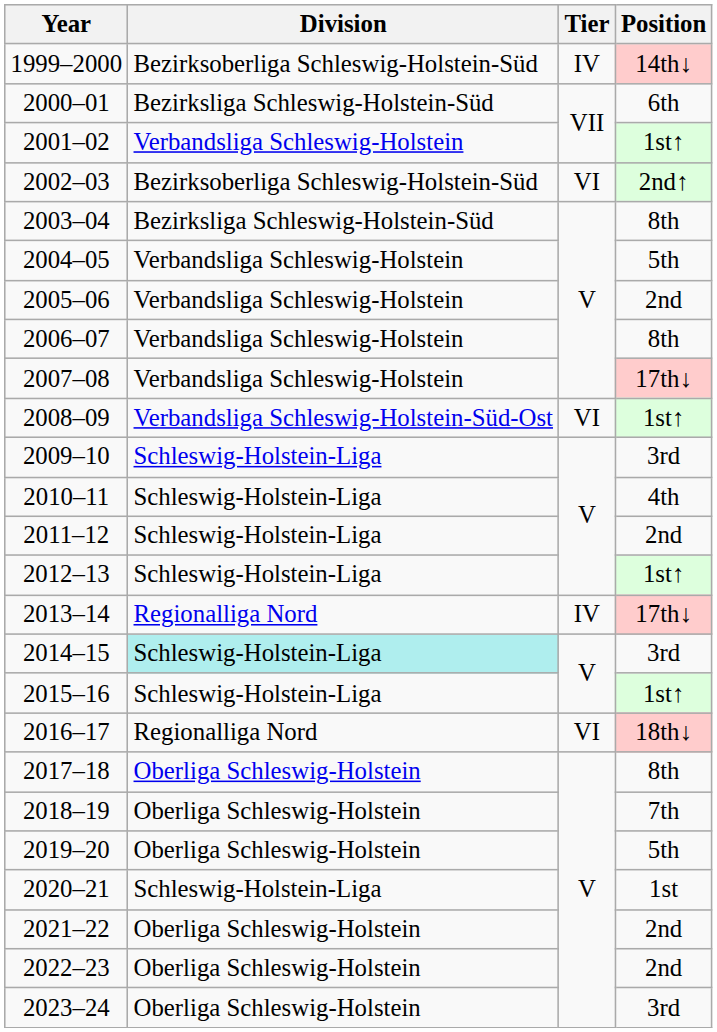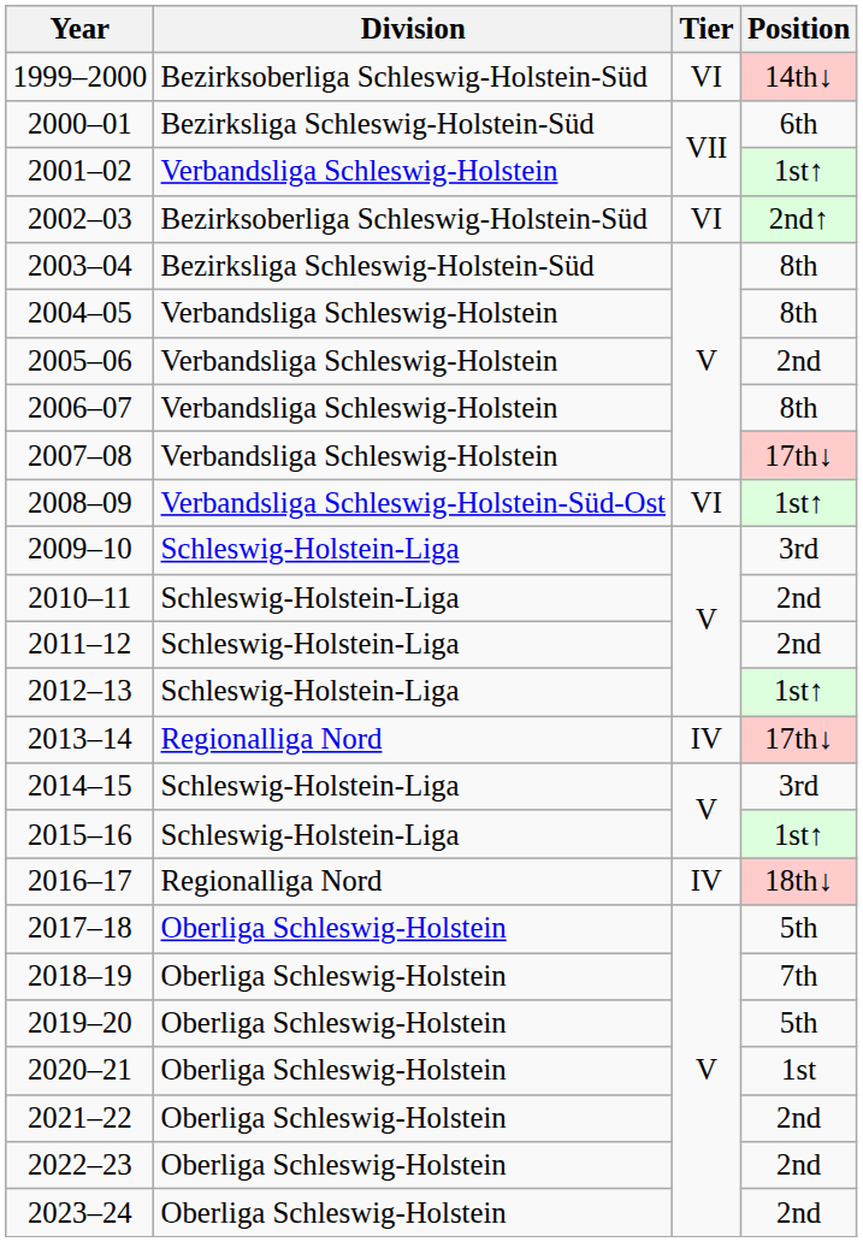 <table class="wikitable">
 <tr>
 <th>Year</th>
 <th>Division</th>
 <th>Tier</th>
 <th>Position</th>
 </tr>
 <tr align="center">
 <td>1999–2000</td>
 <td align="left">Bezirksoberliga Schleswig-Holstein-Süd</td>
-<td>IV</td>
+<td>VI</td>
 <td style="background:#ffcccc">14th↓</td>
 </tr>
 <tr align="center">
 <td>2000–01</td>
 <td align="left">Bezirksliga Schleswig-Holstein-Süd</td>
 <td rowspan=2>VII</td>
 <td>6th</td>
 </tr>
 <tr align="center">
 <td>2001–02</td>
 <td align="left"><a href='#'>Verbandsliga Schleswig-Holstein</a></td>
 <td style="background:#ddffdd">1st↑</td>
 </tr>
 <tr align="center">
 <td>2002–03</td>
 <td align="left">Bezirksoberliga Schleswig-Holstein-Süd</td>
 <td>VI</td>
 <td style="background:#ddffdd">2nd↑</td>
 </tr>
 <tr align="center">
 <td>2003–04</td>
 <td align="left">Bezirksliga Schleswig-Holstein-Süd</td>
 <td rowspan=5>V</td>
 <td>8th</td>
 </tr>
 <tr align="center">
 <td>2004–05</td>
 <td align="left">Verbandsliga Schleswig-Holstein</td>
-<td>5th</td>
+<td>8th</td>
 </tr>
 <tr align="center">
 <td>2005–06</td>
 <td align="left">Verbandsliga Schleswig-Holstein</td>
 <td>2nd</td>
 </tr>
 <tr align="center">
 <td>2006–07</td>
 <td align="left">Verbandsliga Schleswig-Holstein</td>
 <td>8th</td>
 </tr>
 <tr align="center">
 <td>2007–08</td>
 <td align="left">Verbandsliga Schleswig-Holstein</td>
 <td style="background:#ffcccc">17th↓</td>
 </tr>
 <tr align="center">
 <td>2008–09</td>
 <td align="left"><a href='#'>Verbandsliga Schleswig-Holstein-Süd-Ost</a></td>
 <td>VI</td>
 <td style="background:#ddffdd">1st↑</td>
 </tr>
 <tr align="center">
 <td>2009–10</td>
 <td align="left"><a href='#'>Schleswig-Holstein-Liga</a></td>
 <td rowspan=4>V</td>
 <td>3rd</td>
 </tr>
 <tr align="center">
 <td>2010–11</td>
 <td align="left">Schleswig-Holstein-Liga</td>
-<td>4th</td>
+<td>2nd</td>
 </tr>
 <tr align="center">
 <td>2011–12</td>
 <td align="left">Schleswig-Holstein-Liga</td>
 <td>2nd</td>
 </tr>
 <tr align="center">
 <td>2012–13</td>
 <td align="left">Schleswig-Holstein-Liga</td>
 <td style="background:#ddffdd">1st↑</td>
 </tr>
 <tr align="center">
 <td>2013–14</td>
 <td align="left"><a href='#'>Regionalliga Nord</a></td>
 <td>IV</td>
 <td style="background:#ffcccc">17th↓</td>
 </tr>
 <tr align="center">
 <td>2014–15</td>
-<td align="left" style="background: paleturquoise;">Schleswig-Holstein-Liga</td>
+<td align="left">Schleswig-Holstein-Liga</td>
 <td rowspan=2>V</td>
 <td>3rd</td>
 </tr>
 <tr align="center">
 <td>2015–16</td>
 <td align="left">Schleswig-Holstein-Liga</td>
 <td style="background:#ddffdd">1st↑</td>
 </tr>
 <tr align="center">
 <td>2016–17</td>
 <td align="left">Regionalliga Nord</td>
-<td>VI</td>
+<td>IV</td>
 <td style="background:#ffcccc">18th↓</td>
 </tr>
 <tr align="center">
 <td>2017–18</td>
 <td align="left"><a href='#'>Oberliga Schleswig-Holstein</a></td>
 <td rowspan=7>V</td>
-<td>8th</td>
+<td>5th</td>
 </tr>
 <tr align="center">
 <td>2018–19</td>
 <td align="left">Oberliga Schleswig-Holstein</td>
 <td>7th</td>
 </tr>
 <tr align="center">
 <td>2019–20</td>
 <td align="left">Oberliga Schleswig-Holstein</td>
 <td>5th</td>
 </tr>
 <tr align="center">
 <td>2020–21</td>
-<td align="left">Schleswig-Holstein-Liga</td>
+<td align="left">Oberliga Schleswig-Holstein</td>
 <td>1st</td>
 </tr>
 <tr align="center">
 <td>2021–22</td>
 <td align="left">Oberliga Schleswig-Holstein</td>
 <td>2nd</td>
 </tr>
 <tr align="center">
 <td>2022–23</td>
 <td align="left">Oberliga Schleswig-Holstein</td>
 <td>2nd</td>
 </tr>
 <tr align="center">
 <td>2023–24</td>
 <td align="left">Oberliga Schleswig-Holstein</td>
-<td>3rd</td>
+<td>2nd</td>
 </tr>
 </table>
